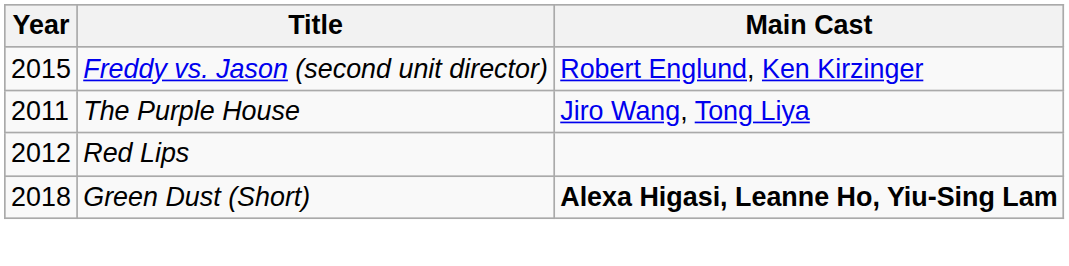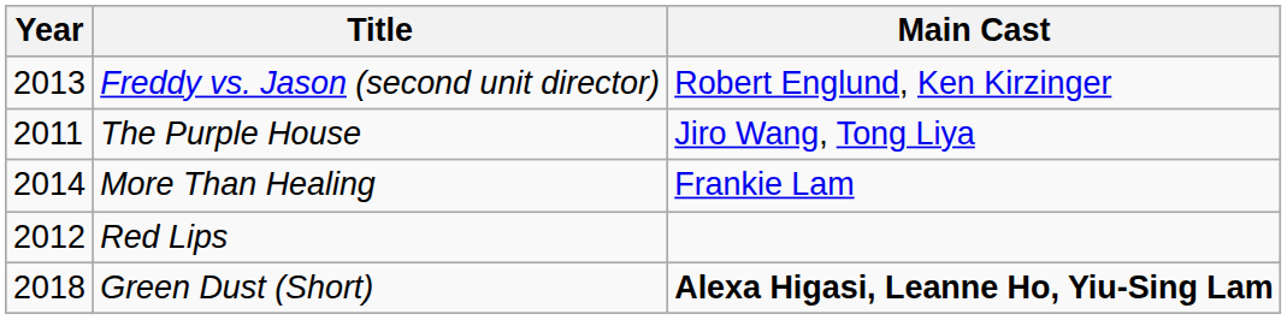 <table class="wikitable">
 <tr>
 <th>Year</th>
 <th>Title</th>
 <th>Main Cast</th>
 </tr>
 <tr>
-<td>2015</td>
+<td>2013</td>
 <td><em><a href='#'>Freddy vs. Jason</a> (second unit director)</em></td>
 <td><a href='#'>Robert Englund</a>, <a href='#'>Ken Kirzinger</a></td>
 </tr>
 <tr>
 <td>2011</td>
 <td><em>The Purple House</em></td>
 <td><a href='#'>Jiro Wang</a>, <a href='#'>Tong Liya</a></td>
+</tr>
+<tr>
+<td>2014</td>
+<td><em>More Than Healing</em></td>
+<td><a href='#'>Frankie Lam</a></td>
 </tr>
 <tr>
 <td>2012</td>
 <td><em>Red Lips</em></td>
 <td></td>
 </tr>
 <tr>
 <td>2018</td>
 <td><em>Green Dust (Short)</em></td>
 <td><strong>Alexa Higasi, Leanne Ho, Yiu-Sing Lam</strong></td>
 </tr>
 </table>
